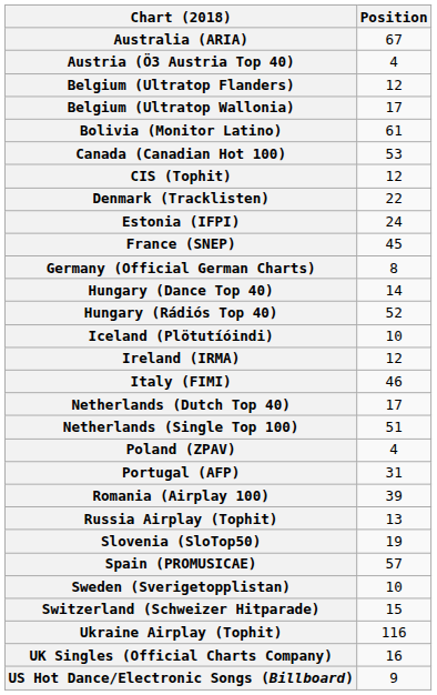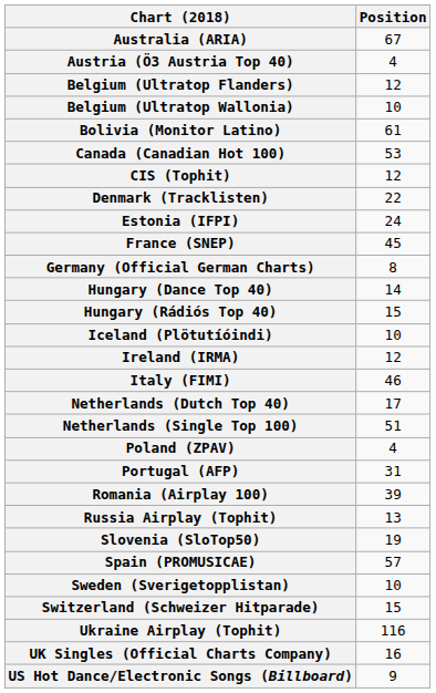 <table class="wikitable sortable plainrowheaders" style="text-align:center">
 <tr>
 <th scope="col">Chart (2018)</th>
 <th scope="col">Position</th>
 </tr>
 <tr>
 <th scope="row">Australia (ARIA)</th>
 <td>67</td>
 </tr>
 <tr>
 <th scope="row">Austria (Ö3 Austria Top 40)</th>
 <td>4</td>
 </tr>
 <tr>
 <th scope="row">Belgium (Ultratop Flanders)</th>
 <td>12</td>
 </tr>
 <tr>
 <th scope="row">Belgium (Ultratop Wallonia)</th>
-<td>17</td>
+<td>10</td>
 </tr>
 <tr>
 <th scope="row">Bolivia (Monitor Latino)</th>
 <td>61</td>
 </tr>
 <tr>
 <th scope="row">Canada (Canadian Hot 100)</th>
 <td>53</td>
 </tr>
 <tr>
 <th scope="row">CIS (Tophit)</th>
 <td style="text-align:center;">12</td>
 </tr>
 <tr>
 <th scope="row">Denmark (Tracklisten)</th>
 <td>22</td>
 </tr>
 <tr>
 <th scope="row">Estonia (IFPI)</th>
 <td>24</td>
 </tr>
 <tr>
 <th scope="row">France (SNEP)</th>
 <td>45</td>
 </tr>
 <tr>
 <th scope="row">Germany (Official German Charts)</th>
 <td>8</td>
 </tr>
 <tr>
 <th scope="row">Hungary (Dance Top 40)</th>
 <td>14</td>
 </tr>
 <tr>
 <th scope="row">Hungary (Rádiós Top 40)</th>
-<td>52</td>
+<td>15</td>
 </tr>
 <tr>
 <th scope="row">Iceland (Plötutíóindi)</th>
 <td>10</td>
 </tr>
 <tr>
 <th scope="row">Ireland (IRMA)</th>
 <td>12</td>
 </tr>
 <tr>
 <th scope="row">Italy (FIMI)</th>
 <td>46</td>
 </tr>
 <tr>
 <th scope="row">Netherlands (Dutch Top 40)</th>
 <td>17</td>
 </tr>
 <tr>
 <th scope="row">Netherlands (Single Top 100)</th>
 <td>51</td>
 </tr>
 <tr>
 <th scope="row">Poland (ZPAV)</th>
 <td>4</td>
 </tr>
 <tr>
 <th scope="row">Portugal (AFP)</th>
 <td>31</td>
 </tr>
 <tr>
 <th scope="row">Romania (Airplay 100)</th>
 <td>39</td>
 </tr>
 <tr>
 <th scope="row">Russia Airplay (Tophit)</th>
 <td>13</td>
 </tr>
 <tr>
 <th scope="row">Slovenia (SloTop50)</th>
 <td>19</td>
 </tr>
 <tr>
 <th scope="row">Spain (PROMUSICAE)</th>
 <td>57</td>
 </tr>
 <tr>
 <th scope="row">Sweden (Sverigetopplistan)</th>
 <td>10</td>
 </tr>
 <tr>
 <th scope="row">Switzerland (Schweizer Hitparade)</th>
 <td>15</td>
 </tr>
 <tr>
 <th scope="row">Ukraine Airplay (Tophit)</th>
 <td style="text-align:center;">116</td>
 </tr>
 <tr>
 <th scope="row">UK Singles (Official Charts Company)</th>
 <td>16</td>
 </tr>
 <tr>
 <th scope="row">US Hot Dance/Electronic Songs (<em>Billboard</em>)</th>
 <td>9</td>
 </tr>
 </table>
